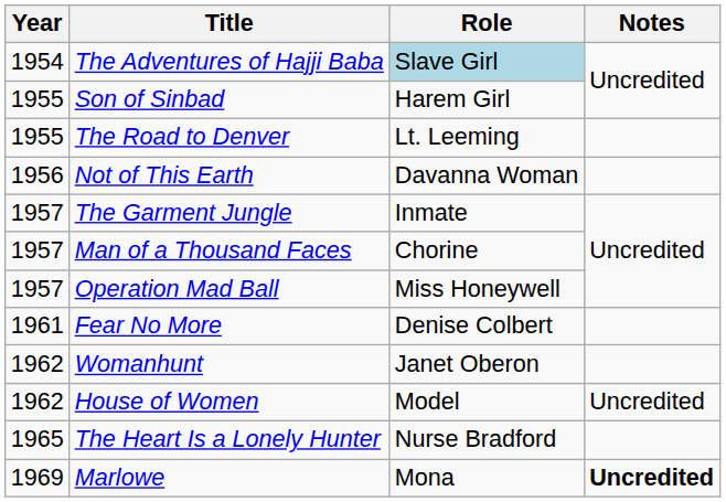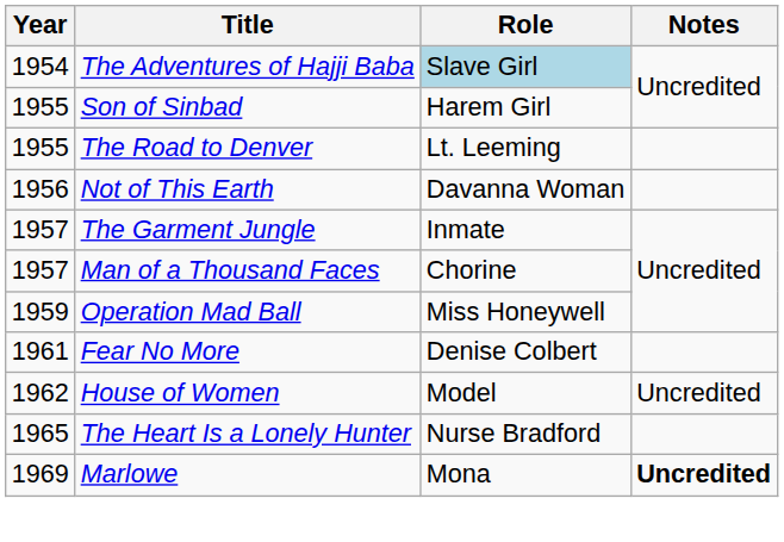 <table class="wikitable sortable">
 <tr>
 <th>Year</th>
 <th>Title</th>
 <th>Role</th>
 <th>Notes</th>
 </tr>
 <tr>
 <td>1954</td>
 <td><em><a href='#'>The Adventures of Hajji Baba</a></em></td>
 <td style="background: lightblue;">Slave Girl</td>
 <td rowspan="2">Uncredited</td>
 </tr>
 <tr>
 <td>1955</td>
 <td><em><a href='#'>Son of Sinbad</a></em></td>
 <td>Harem Girl</td>
 </tr>
 <tr>
 <td>1955</td>
 <td><em><a href='#'>The Road to Denver</a></em></td>
 <td>Lt. Leeming</td>
 <td></td>
 </tr>
 <tr>
 <td>1956</td>
 <td><a href='#'><em>Not of This Earth</em></a></td>
 <td>Davanna Woman</td>
 <td></td>
 </tr>
 <tr>
 <td>1957</td>
 <td><em><a href='#'>The Garment Jungle</a></em></td>
 <td>Inmate</td>
 <td rowspan="3">Uncredited</td>
 </tr>
 <tr>
 <td>1957</td>
 <td><a href='#'><em>Man of a Thousand Faces</em></a></td>
 <td>Chorine</td>
 </tr>
 <tr>
-<td>1957</td>
+<td>1959</td>
 <td><em><a href='#'>Operation Mad Ball</a></em></td>
 <td>Miss Honeywell</td>
 </tr>
 <tr>
 <td>1961</td>
 <td><a href='#'><em>Fear No More</em></a></td>
 <td>Denise Colbert</td>
-<td></td>
-</tr>
-<tr>
-<td>1962</td>
-<td><em><a href='#'>Womanhunt</a></em></td>
-<td>Janet Oberon</td>
 <td></td>
 </tr>
 <tr>
 <td>1962</td>
 <td><em><a href='#'>House of Women</a></em></td>
 <td>Model</td>
 <td>Uncredited</td>
 </tr>
 <tr>
 <td>1965</td>
 <td><a href='#'><em>The Heart Is a Lonely Hunter</em></a></td>
 <td>Nurse Bradford</td>
 <td></td>
 </tr>
 <tr>
 <td>1969</td>
 <td><a href='#'><em>Marlowe</em></a></td>
 <td>Mona</td>
 <td><strong>Uncredited</strong></td>
 </tr>
 </table>
